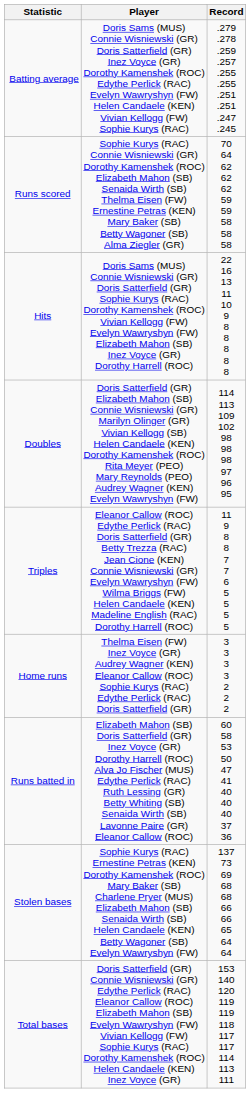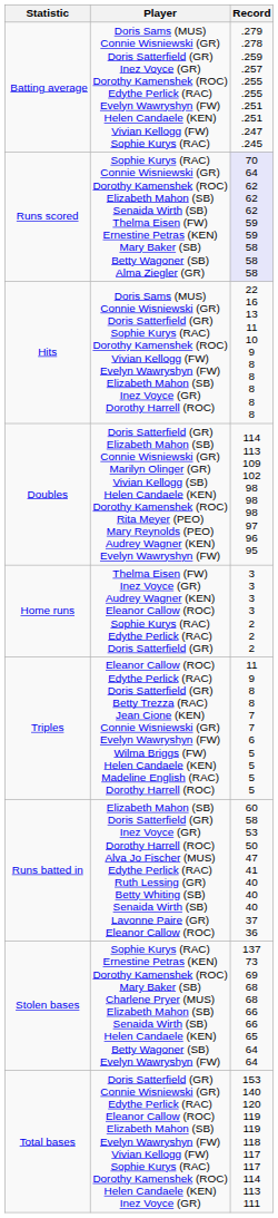 <table class="wikitable">
 <tr>
 <th>Statistic</th>
 <th>Player</th>
 <th>Record</th>
 </tr>
 <tr align=center>
 <td> <a href='#'>Batting average</a></td>
 <td><a href='#'>Doris Sams</a> (MUS)<br><a href='#'>Connie Wisniewski</a> (GR)<br><a href='#'>Doris Satterfield</a> (GR)<br><a href='#'>Inez Voyce</a> (GR)<br>  <a href='#'>Dorothy Kamenshek</a> (ROC) <br><a href='#'>Edythe Perlick</a> (RAC)<br><a href='#'>Evelyn Wawryshyn</a> (FW)<br><a href='#'>Helen Candaele</a> (KEN)<br><a href='#'>Vivian Kellogg</a> (FW)<br><a href='#'>Sophie Kurys</a> (RAC)</td>
 <td>.279 <br> .278 <br> .259 <br> .257 <br> .255 <br> .255 <br> .251 <br> .251 <br> .247 <br> .245</td>
 </tr>
 <tr align=center>
 <td><a href='#'>Runs scored</a></td>
 <td><a href='#'>Sophie Kurys</a> (RAC)<br><a href='#'>Connie Wisniewski</a> (GR)<br><a href='#'>Dorothy Kamenshek</a> (ROC)<br><a href='#'>Elizabeth Mahon</a> (SB)<br><a href='#'>Senaida Wirth</a> (SB)<br><a href='#'>Thelma Eisen</a> (FW)<br><a href='#'>Ernestine Petras</a> (KEN)<br><a href='#'>Mary Baker</a> (SB)<br><a href='#'>Betty Wagoner</a> (SB)<br><a href='#'>Alma Ziegler</a> (GR)</td>
-<td>70 <br> 64 <br> 62 <br> 62 <br> 62 <br> 59 <br> 59 <br> 58 <br> 58 <br> 58</td>
+<td style="background: lavender;">70 <br> 64 <br> 62 <br> 62 <br> 62 <br> 59 <br> 59 <br> 58 <br> 58 <br> 58</td>
 </tr>
 <tr align=center>
 <td><a href='#'>Hits</a></td>
 <td><a href='#'>Doris Sams</a> (MUS)<br><a href='#'>Connie Wisniewski</a> (GR)<br><a href='#'>Doris Satterfield</a> (GR)<br><a href='#'>Sophie Kurys</a> (RAC)<br><a href='#'>Dorothy Kamenshek</a> (ROC)<br><a href='#'>Vivian Kellogg</a> (FW)<br><a href='#'>Evelyn Wawryshyn</a> (FW)<br><a href='#'>Elizabeth Mahon</a> (SB)<br><a href='#'>Inez Voyce</a> (GR)<br><a href='#'>Dorothy Harrell</a> (ROC)</td>
 <td>22 <br> 16 <br> 13 <br> 11 <br> 10 <br> 9 <br> 8 <br> 8 <br> 8 <br> 8 <br> 8</td>
 </tr>
 <tr align=center>
 <td><a href='#'>Doubles</a></td>
 <td><a href='#'>Doris Satterfield</a> (GR)<br><a href='#'>Elizabeth Mahon</a> (SB)<br><a href='#'>Connie Wisniewski</a> (GR)<br><a href='#'>Marilyn Olinger</a> (GR)<br><a href='#'>Vivian Kellogg</a> (SB)<br><a href='#'>Helen Candaele</a> (KEN)<br><a href='#'>Dorothy Kamenshek</a> (ROC)<br><a href='#'>Rita Meyer</a> (PEO)<br><a href='#'>Mary Reynolds</a> (PEO)<br><a href='#'>Audrey Wagner</a> (KEN)<br><a href='#'>Evelyn Wawryshyn</a> (FW)</td>
 <td>114 <br> 113 <br> 109 <br> 102 <br> 98 <br> 98 <br> 98 <br> 97 <br> 96 <br> 95</td>
 </tr>
 <tr align=center>
+<td><a href='#'>Home runs</a></td>
+<td><a href='#'>Thelma Eisen</a> (FW)<br><a href='#'>Inez Voyce</a> (GR)<br><a href='#'>Audrey Wagner</a> (KEN)<br><a href='#'>Eleanor Callow</a> (ROC)<br><a href='#'>Sophie Kurys</a> (RAC)<br><a href='#'>Edythe Perlick</a> (RAC)<br><a href='#'>Doris Satterfield</a> (GR)</td>
+<td>3 <br> 3 <br> 3 <br> 3 <br> 2 <br> 2 <br> 2 <br></td>
+</tr>
+<tr align=center>
 <td><a href='#'>Triples</a></td>
 <td><a href='#'>Eleanor Callow</a> (ROC)<br><a href='#'>Edythe Perlick</a> (RAC)<br><a href='#'>Doris Satterfield</a> (GR)<br><a href='#'>Betty Trezza</a> (RAC)<br><a href='#'>Jean Cione</a> (KEN)<br><a href='#'>Connie Wisniewski</a> (GR)<br><a href='#'>Evelyn Wawryshyn</a> (FW)<br><a href='#'>Wilma Briggs</a> (FW)<br><a href='#'>Helen Candaele</a> (KEN)<br><a href='#'>Madeline English</a> (RAC)<br><a href='#'>Dorothy Harrell</a> (ROC)</td>
 <td>11 <br> 9 <br> 8 <br> 8 <br> 7 <br> 7 <br> 6 <br> 5 <br> 5 <br> 5 <br> 5</td>
-</tr>
-<tr align=center>
-<td><a href='#'>Home runs</a></td>
-<td><a href='#'>Thelma Eisen</a> (FW)<br><a href='#'>Inez Voyce</a> (GR)<br><a href='#'>Audrey Wagner</a> (KEN)<br><a href='#'>Eleanor Callow</a> (ROC)<br><a href='#'>Sophie Kurys</a> (RAC)<br><a href='#'>Edythe Perlick</a> (RAC)<br><a href='#'>Doris Satterfield</a> (GR)</td>
-<td>3 <br> 3 <br> 3 <br> 3 <br> 2 <br> 2 <br> 2 <br></td>
 </tr>
 <tr align=center>
 <td><a href='#'>Runs batted in</a></td>
 <td><a href='#'>Elizabeth Mahon</a> (SB)<br><a href='#'>Doris Satterfield</a> (GR)<br><a href='#'>Inez Voyce</a> (GR)<br><a href='#'>Dorothy Harrell</a> (ROC)<br><a href='#'>Alva Jo Fischer</a> (MUS)<br><a href='#'>Edythe Perlick</a> (RAC)<br><a href='#'>Ruth Lessing</a> (GR)<br><a href='#'>Betty Whiting</a> (SB)<br><a href='#'>Senaida Wirth</a> (SB)<br><a href='#'>Lavonne Paire</a> (GR)<br><a href='#'>Eleanor Callow</a> (ROC)</td>
 <td>60 <br> 58 <br> 53 <br> 50 <br> 47 <br> 41 <br> 40 <br> 40 <br> 40 <br> 37 <br> 36</td>
 </tr>
 <tr align=center>
 <td><a href='#'>Stolen bases</a></td>
 <td><a href='#'>Sophie Kurys</a> (RAC)<br><a href='#'>Ernestine Petras</a> (KEN)<br><a href='#'>Dorothy Kamenshek</a> (ROC)<br><a href='#'>Mary Baker</a> (SB)<br><a href='#'>Charlene Pryer</a> (MUS)<br><a href='#'>Elizabeth Mahon</a> (SB)<br><a href='#'>Senaida Wirth</a> (SB)<br><a href='#'>Helen Candaele</a> (KEN)<br><a href='#'>Betty Wagoner</a> (SB)<br><a href='#'>Evelyn Wawryshyn</a> (FW)</td>
 <td>137 <br> 73 <br> 69 <br> 68 <br> 68 <br> 66 <br> 66 <br> 65 <br> 64 <br> 64</td>
 </tr>
 <tr align=center>
 <td><a href='#'>Total bases</a></td>
 <td><a href='#'>Doris Satterfield</a> (GR)<br><a href='#'>Connie Wisniewski</a> (GR)<br><a href='#'>Edythe Perlick</a> (RAC)<br><a href='#'>Eleanor Callow</a> (ROC)<br><a href='#'>Elizabeth Mahon</a> (SB)<br><a href='#'>Evelyn Wawryshyn</a> (FW)<br><a href='#'>Vivian Kellogg</a> (FW)<br><a href='#'>Sophie Kurys</a> (RAC)<br><a href='#'>Dorothy Kamenshek</a> (ROC)<br><a href='#'>Helen Candaele</a> (KEN)<br><a href='#'>Inez Voyce</a> (GR)<br></td>
 <td>153 <br> 140 <br> 120 <br> 119 <br> 119 <br> 118 <br> 117 <br> 117 <br> 114 <br> 113 <br> 111</td>
 </tr>
 </table>
